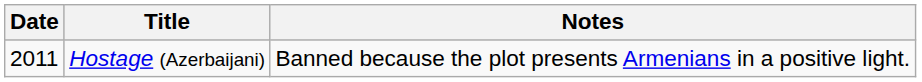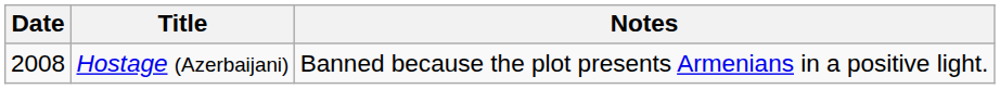 <table class="wikitable sortable">
 <tr>
 <th>Date</th>
 <th>Title</th>
 <th>Notes</th>
 </tr>
 <tr>
-<td>2011</td>
+<td>2008</td>
 <td><em><a href='#'>Hostage</a></em> <small>(Azerbaijani)</small></td>
 <td>Banned because the plot presents <a href='#'>Armenians</a> in a positive light.</td>
 </tr>
 </table>
